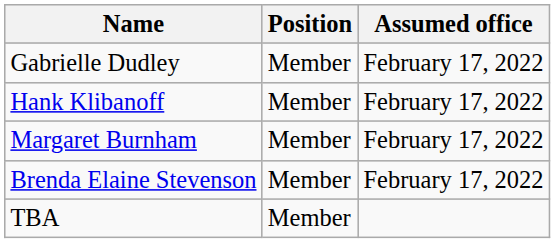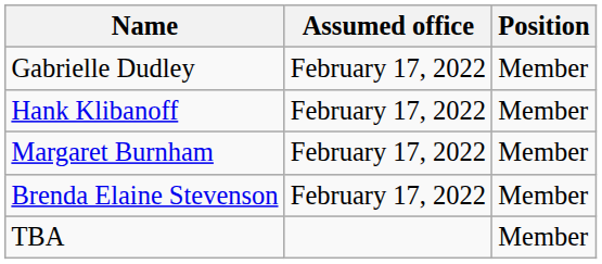 <table class="wikitable sortable">
 <tr>
 <th>Name</th>
+<th>Assumed office</th>
 <th>Position</th>
-<th>Assumed office</th>
 </tr>
 <tr>
 <td>Gabrielle Dudley</td>
+<td>February 17, 2022</td>
 <td>Member</td>
-<td>February 17, 2022</td>
 </tr>
 <tr>
 <td><a href='#'>Hank Klibanoff</a></td>
+<td>February 17, 2022</td>
 <td>Member</td>
-<td>February 17, 2022</td>
 </tr>
 <tr>
 <td><a href='#'>Margaret Burnham</a></td>
+<td>February 17, 2022</td>
 <td>Member</td>
-<td>February 17, 2022</td>
 </tr>
 <tr>
 <td><a href='#'>Brenda Elaine Stevenson</a></td>
+<td>February 17, 2022</td>
 <td>Member</td>
-<td>February 17, 2022</td>
 </tr>
 <tr>
 <td>TBA</td>
+<td></td>
 <td>Member</td>
-<td></td>
 </tr>
 </table>
